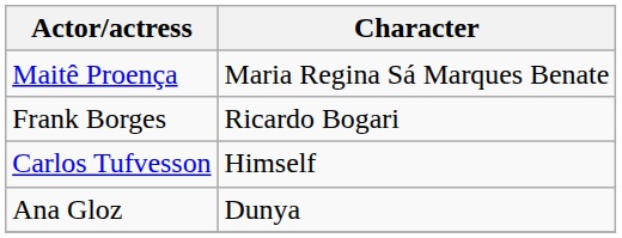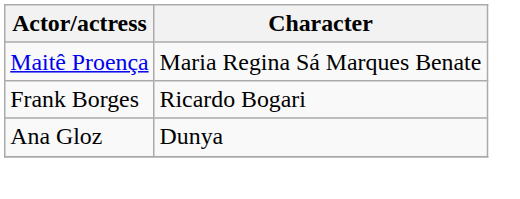 <table class="wikitable sortable">
 <tr>
 <th>Actor/actress</th>
 <th>Character</th>
 </tr>
 <tr>
 <td><a href='#'>Maitê Proença</a></td>
 <td>Maria Regina Sá Marques Benate</td>
 </tr>
 <tr>
 <td>Frank Borges</td>
 <td>Ricardo Bogari</td>
 </tr>
 <tr>
-<td><a href='#'>Carlos Tufvesson</a></td>
-<td>Himself</td>
-</tr>
-<tr>
 <td>Ana Gloz</td>
 <td>Dunya</td>
 </tr>
 <tr>
 </tr>
 </table>
